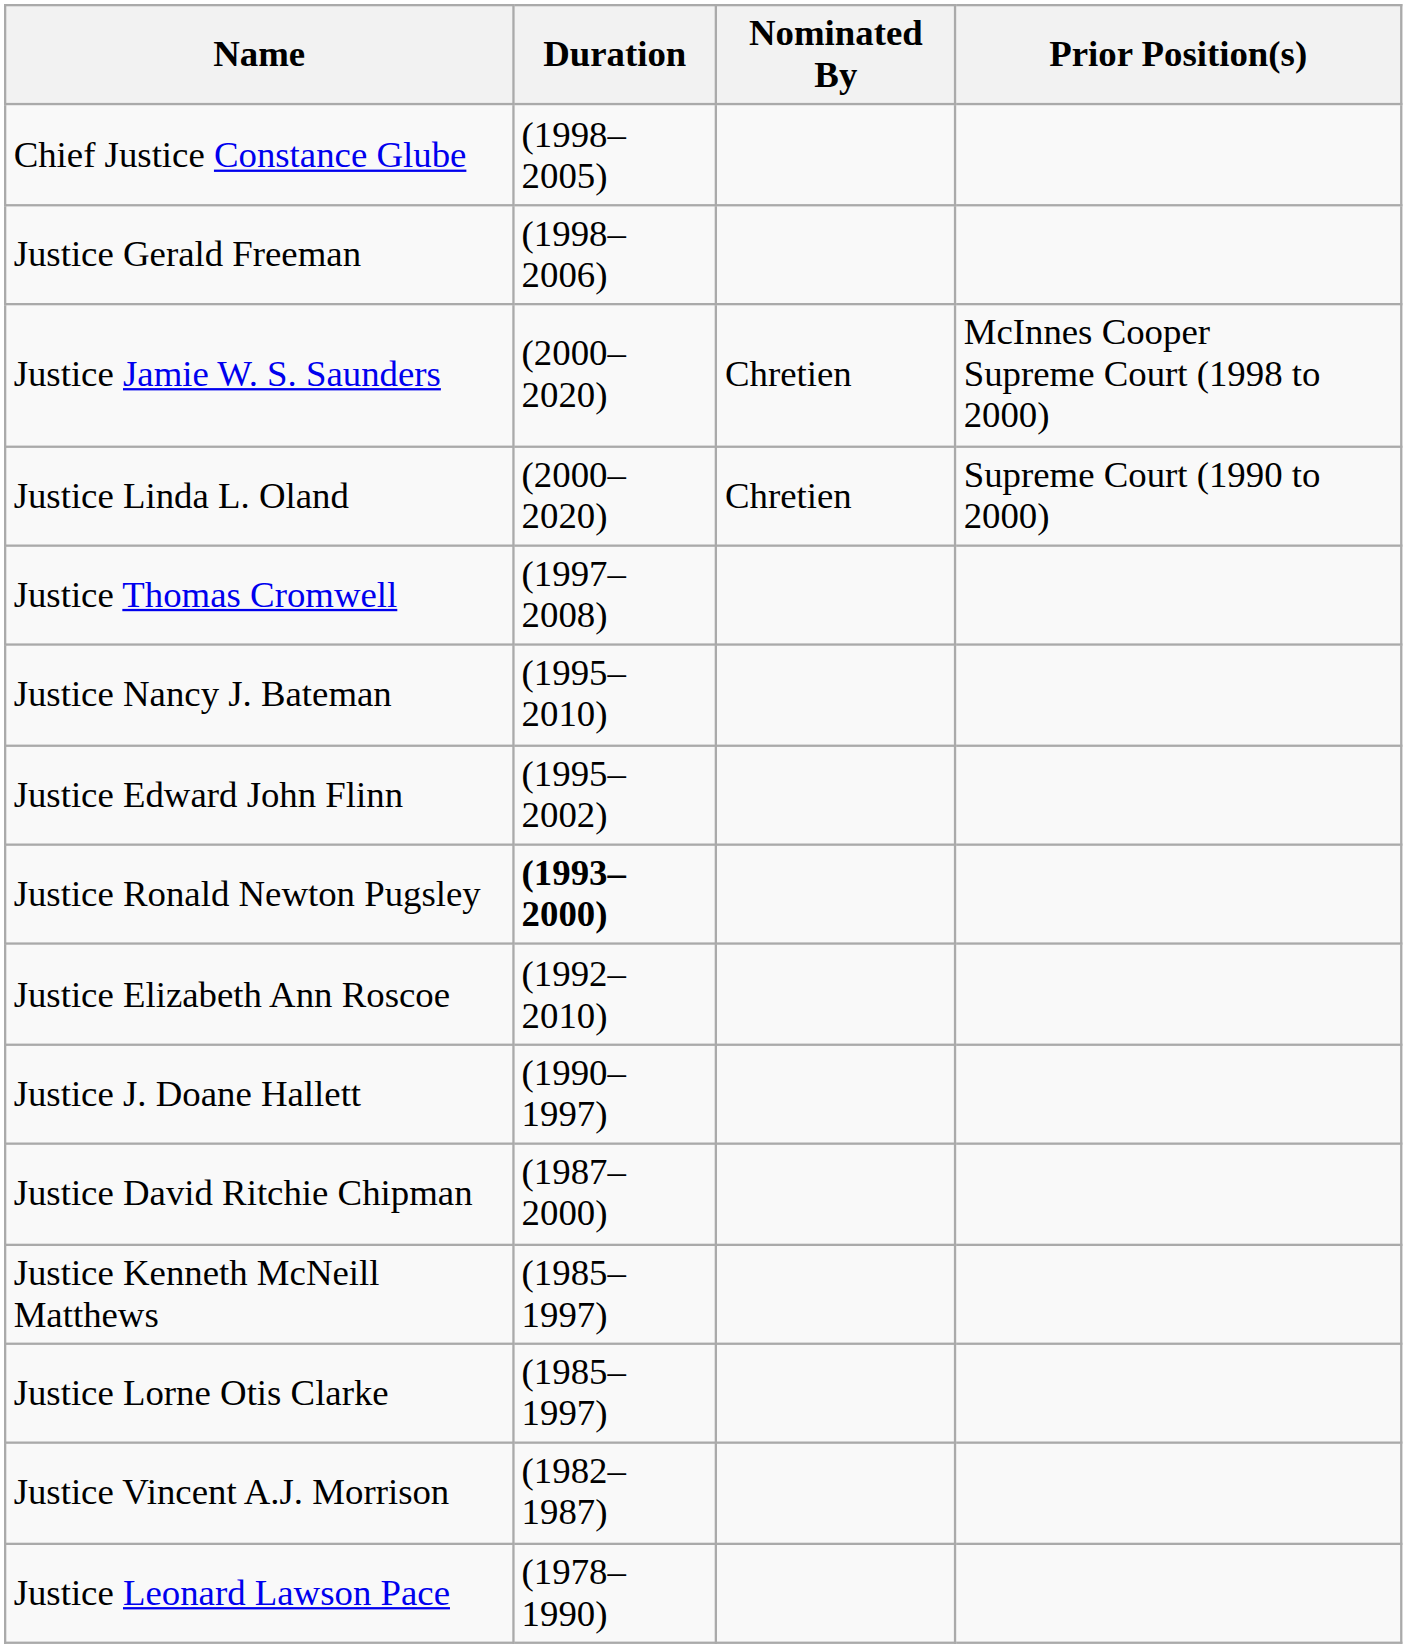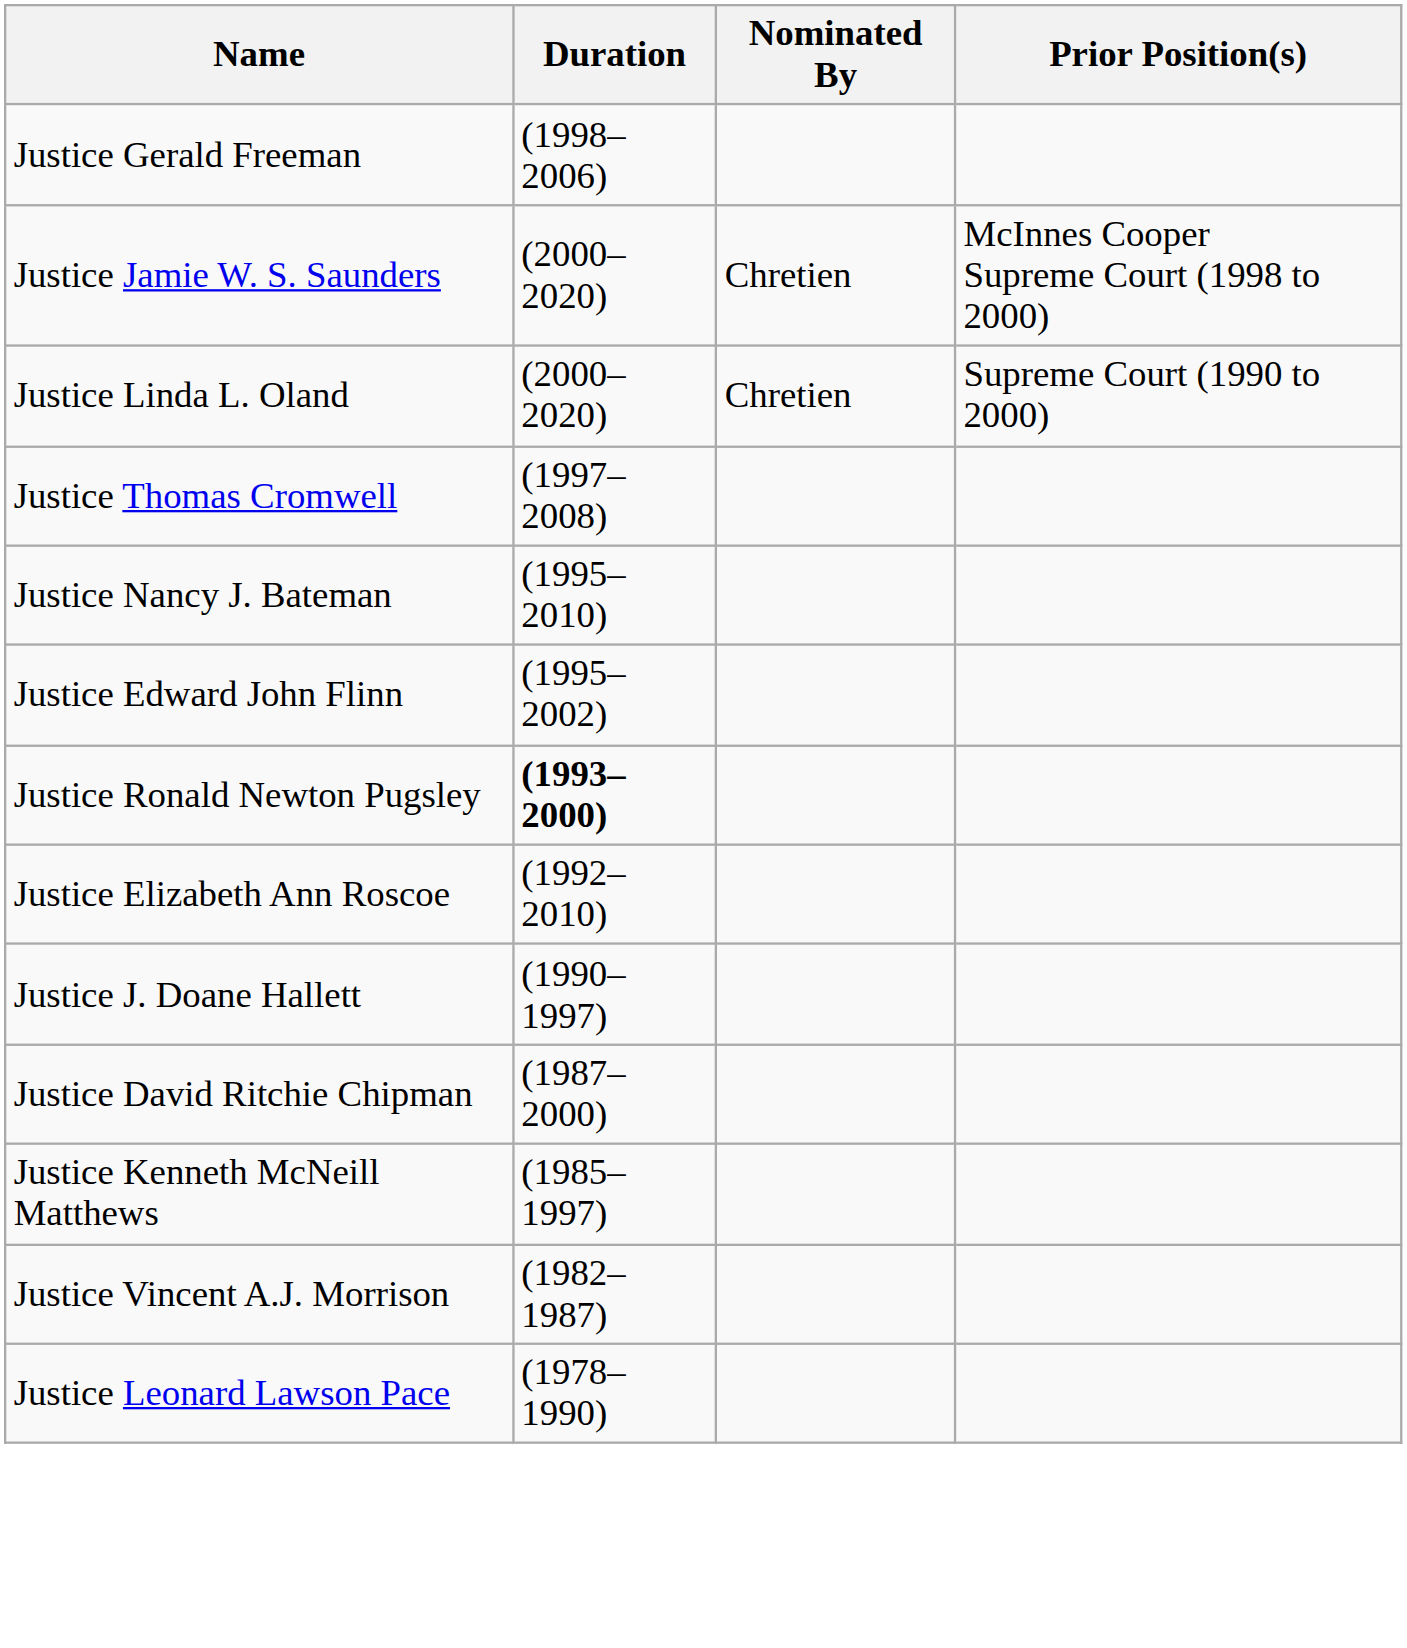 <table class="wikitable sortable">
 <tr>
 <th>Name</th>
 <th>Duration</th>
 <th>Nominated By</th>
 <th class="unsortable">Prior Position(s)</th>
-</tr>
-<tr>
-<td>Chief Justice <a href='#'>Constance Glube</a></td>
-<td>(1998–2005)</td>
-<td></td>
-<td></td>
 </tr>
 <tr>
 <td>Justice Gerald Freeman</td>
 <td>(1998–2006)</td>
 <td></td>
 </tr>
 <tr>
 <td>Justice <a href='#'>Jamie W. S. Saunders</a></td>
 <td>(2000–2020)</td>
 <td>Chretien</td>
 <td>McInnes Cooper<br> Supreme Court (1998 to 2000)</td>
 </tr>
 <tr>
 <td>Justice Linda L. Oland</td>
 <td>(2000–2020)</td>
 <td>Chretien</td>
 <td>Supreme Court (1990 to 2000)</td>
 </tr>
 <tr>
 <td>Justice <a href='#'>Thomas Cromwell</a>  </td>
 <td>(1997–2008)</td>
 <td></td>
 <td></td>
 </tr>
 <tr>
 <td>Justice Nancy J. Bateman</td>
 <td>(1995–2010)</td>
 <td></td>
 <td></td>
 </tr>
 <tr>
 <td>Justice Edward John Flinn</td>
 <td>(1995–2002)</td>
 <td></td>
 <td></td>
 </tr>
 <tr>
 <td>Justice Ronald Newton Pugsley</td>
 <td><strong>(1993–2000)</strong></td>
 <td></td>
 <td></td>
 </tr>
 <tr>
 <td>Justice Elizabeth Ann Roscoe</td>
 <td>(1992–2010)</td>
 <td></td>
 <td></td>
 </tr>
 <tr>
 <td>Justice J. Doane Hallett</td>
 <td>(1990–1997)</td>
 <td></td>
 <td></td>
 </tr>
 <tr>
 <td>Justice David Ritchie Chipman</td>
 <td>(1987–2000)</td>
 <td></td>
 <td></td>
 </tr>
 <tr>
 <td>Justice Kenneth McNeill Matthews</td>
 <td>(1985–1997)</td>
 <td></td>
 <td></td>
 </tr>
 <tr>
-<td>Justice Lorne Otis Clarke</td>
-<td>(1985–1997)</td>
-<td></td>
-<td></td>
-</tr>
-<tr>
 <td>Justice Vincent A.J. Morrison</td>
 <td>(1982–1987)</td>
 <td></td>
 <td></td>
 </tr>
 <tr>
 <td>Justice <a href='#'>Leonard Lawson Pace</a></td>
 <td>(1978–1990)</td>
 <td></td>
 <td></td>
 </tr>
 </table>
